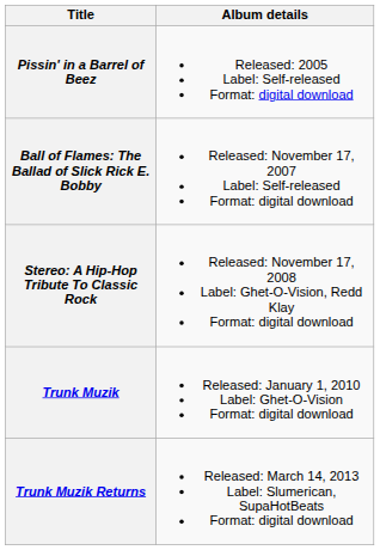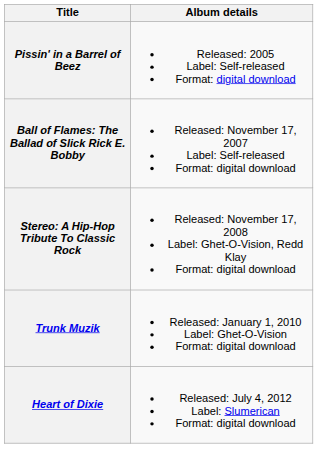 <table class="wikitable plainrowheaders" style="text-align:center;">
 <tr>
 <th scope="col" style="width:11em;">Title</th>
 <th scope="col" style="width:16em;">Album details</th>
 </tr>
 <tr>
 <th scope="row"><em>Pissin' in a Barrel of Beez</em></th>
 <td><br><ul><li>Released: 2005</li><li>Label: Self-released</li><li>Format: <a href='#'>digital download</a></li></ul></td>
 </tr>
 <tr>
 <th scope="row"><em>Ball of Flames: The Ballad of Slick Rick E. Bobby</em></th>
 <td><br><ul><li>Released: November 17, 2007</li><li>Label: Self-released</li><li>Format: digital download</li></ul></td>
 </tr>
 <tr>
 <th scope="row"><em>Stereo: A Hip-Hop Tribute To Classic Rock </em></th>
 <td><br><ul><li>Released: November 17, 2008</li><li>Label: Ghet-O-Vision, Redd Klay</li><li>Format: digital download</li></ul></td>
 </tr>
 <tr>
 <th scope="row"><em><a href='#'>Trunk Muzik</a></em></th>
 <td><br><ul><li>Released: January 1, 2010</li><li>Label: Ghet-O-Vision</li><li>Format: digital download</li></ul></td>
 </tr>
 <tr>
-<th scope="row"><em><a href='#'>Trunk Muzik Returns</a></em></th>
-<td><br><ul><li>Released: March 14, 2013</li><li>Label: Slumerican, SupaHotBeats</li><li>Format: digital download</li></ul></td>
+<th scope="row"><em><a href='#'>Heart of Dixie</a></em></th>
+<td><br><ul><li>Released: July 4, 2012</li><li>Label: <a href='#'>Slumerican</a></li><li>Format: digital download</li></ul></td>
 </tr>
 </table>
